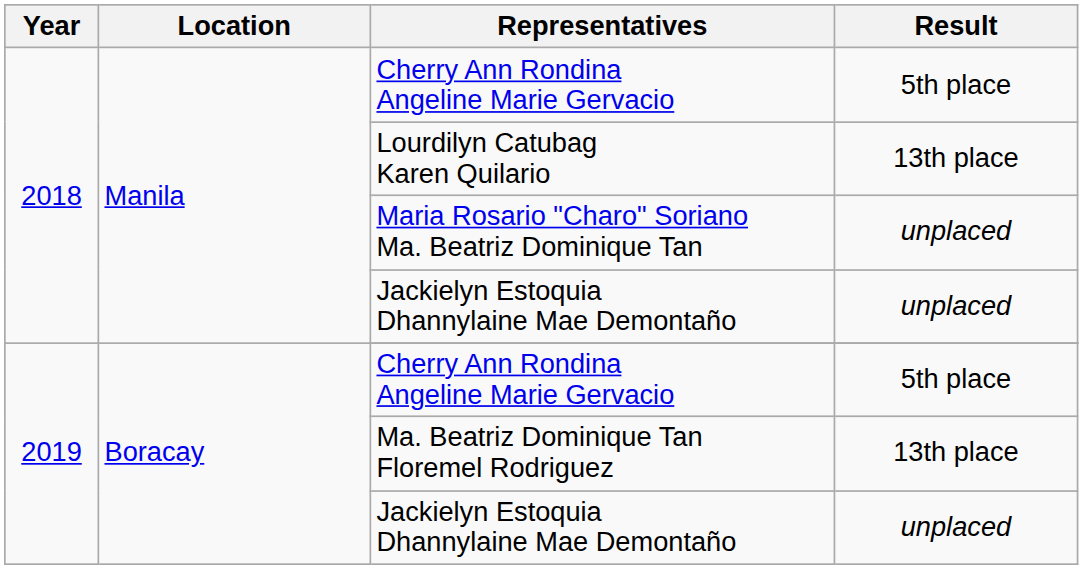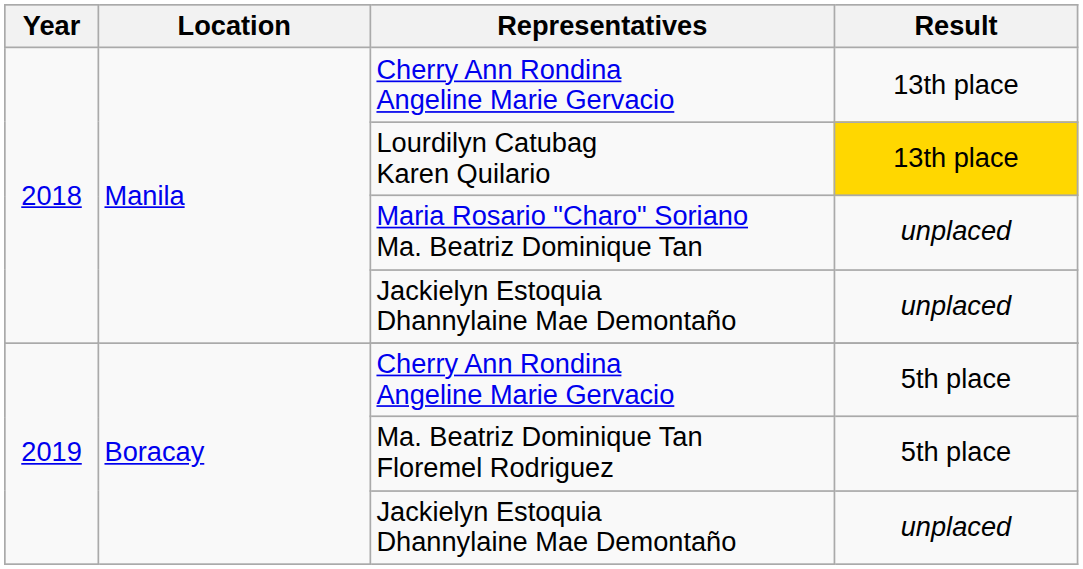 <table class="wikitable" style="font-size:100%; width:50%;">
 <tr>
 <th style= "align=center; width:10em;">Year</th>
 <th style= "align=center; width:60em;">Location</th>
 <th style= "align=center; width:100em;">Representatives</th>
 <th style= "align=center; width:50em;">Result</th>
 </tr>
 <tr>
 <td rowspan=4 align=center><a href='#'>2018</a></td>
 <td rowspan=4> <a href='#'>Manila</a></td>
 <td><a href='#'>Cherry Ann Rondina</a> <br> <a href='#'>Angeline Marie Gervacio</a></td>
-<td align=center>5th place </td>
+<td align=center>13th place</td>
 </tr>
 <tr>
 <td>Lourdilyn Catubag <br> Karen Quilario</td>
-<td align=center>13th place</td>
+<td align=center style="background: gold;">13th place</td>
 </tr>
 <tr>
 <td><a href='#'>Maria Rosario "Charo" Soriano</a> <br> Ma. Beatriz Dominique Tan</td>
 <td align=center><em>unplaced</em></td>
 </tr>
 <tr>
 <td>Jackielyn Estoquia <br> Dhannylaine Mae Demontaño</td>
 <td align=center><em>unplaced</em></td>
 </tr>
 <tr>
 <td rowspan=4 align=center><a href='#'>2019</a></td>
 <td rowspan=4> <a href='#'>Boracay</a></td>
 </tr>
 <tr>
 <td><a href='#'>Cherry Ann Rondina</a> <br> <a href='#'>Angeline Marie Gervacio</a></td>
 <td align=center>5th place </td>
 </tr>
 <tr>
 <td>Ma. Beatriz Dominique Tan <br> Floremel Rodriguez</td>
-<td align=center>13th place</td>
+<td align=center>5th place </td>
 </tr>
 <tr>
 <td>Jackielyn Estoquia <br> Dhannylaine Mae Demontaño</td>
 <td align=center><em>unplaced</em></td>
 </tr>
 </table>
